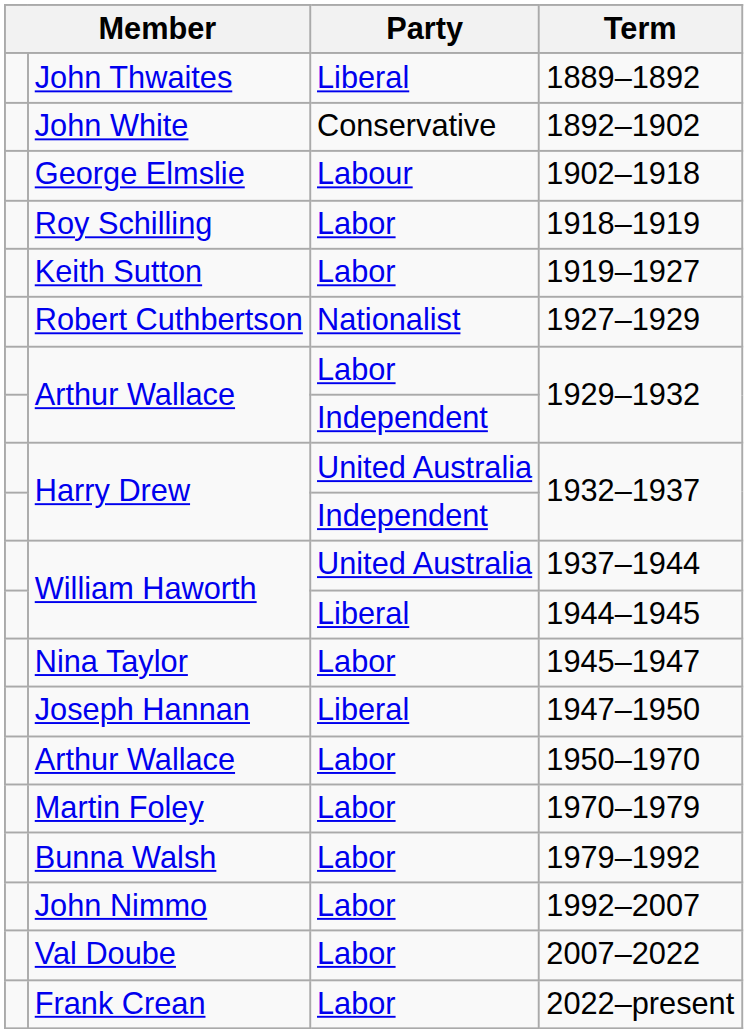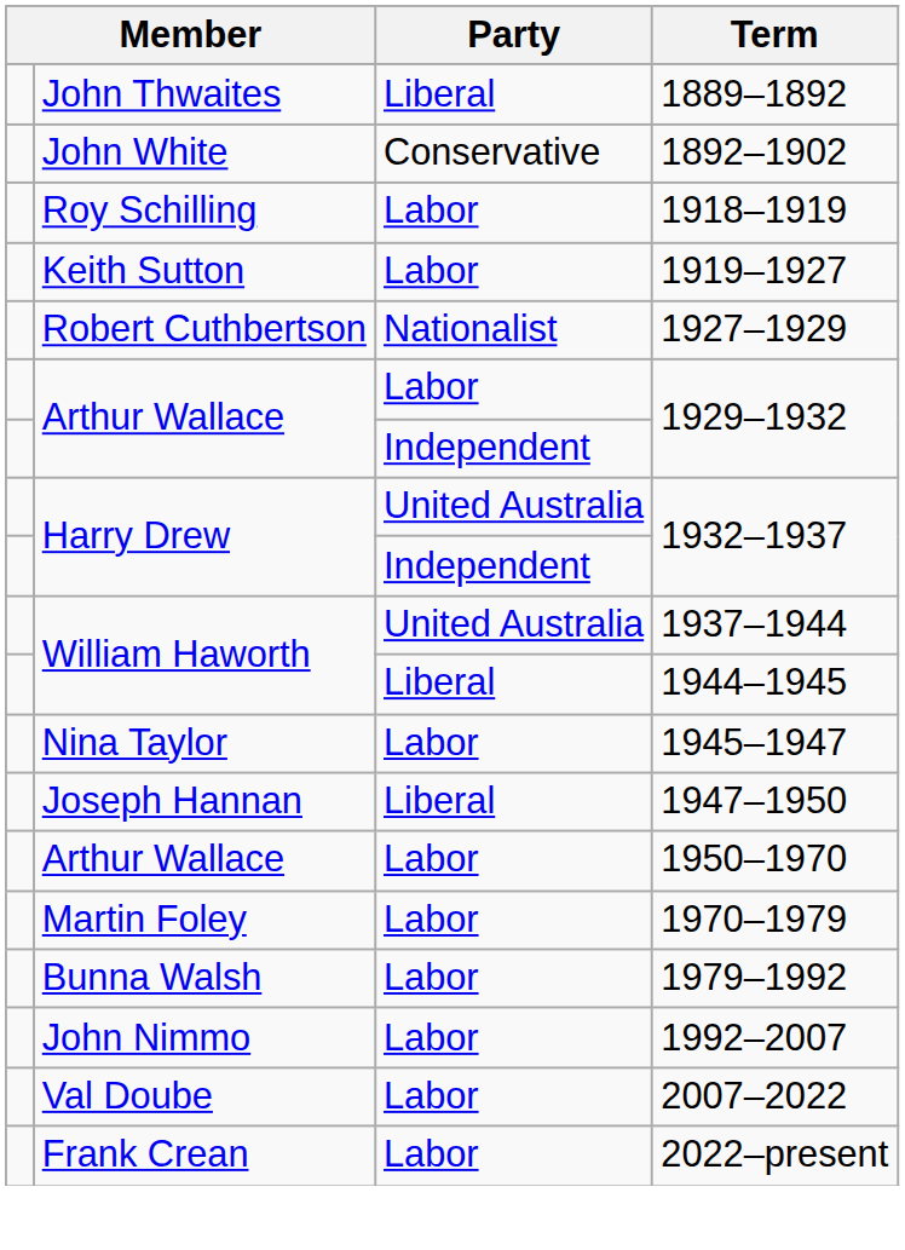 <table class="wikitable">
 <tr>
 <th colspan="2">Member</th>
 <th>Party</th>
 <th>Term</th>
 </tr>
 <tr>
 <td> </td>
 <td><a href='#'>John Thwaites</a></td>
 <td><a href='#'>Liberal</a></td>
 <td>1889–1892</td>
 </tr>
 <tr>
 <td> </td>
 <td><a href='#'>John White</a></td>
 <td>Conservative</td>
 <td>1892–1902</td>
-</tr>
-<tr>
-<td> </td>
-<td><a href='#'>George Elmslie</a></td>
-<td><a href='#'>Labour</a></td>
-<td>1902–1918</td>
 </tr>
 <tr>
 <td> </td>
 <td><a href='#'>Roy Schilling</a></td>
 <td><a href='#'>Labor</a></td>
 <td>1918–1919</td>
 </tr>
 <tr>
 <td> </td>
 <td><a href='#'>Keith Sutton</a></td>
 <td><a href='#'>Labor</a></td>
 <td>1919–1927</td>
 </tr>
 <tr>
 <td> </td>
 <td><a href='#'>Robert Cuthbertson</a></td>
 <td><a href='#'>Nationalist</a></td>
 <td>1927–1929</td>
 </tr>
 <tr>
 <td> </td>
 <td rowspan="2"><a href='#'>Arthur Wallace</a></td>
 <td><a href='#'>Labor</a></td>
 <td rowspan="2">1929–1932</td>
 </tr>
 <tr>
 <td> </td>
 <td><a href='#'>Independent</a></td>
 </tr>
 <tr>
 <td> </td>
 <td rowspan="2"><a href='#'>Harry Drew</a></td>
 <td><a href='#'>United Australia</a></td>
 <td rowspan="2">1932–1937</td>
 </tr>
 <tr>
 <td> </td>
 <td><a href='#'>Independent</a></td>
 </tr>
 <tr>
 <td> </td>
 <td rowspan="2"><a href='#'>William Haworth</a></td>
 <td><a href='#'>United Australia</a></td>
 <td>1937–1944</td>
 </tr>
 <tr>
 <td> </td>
 <td><a href='#'>Liberal</a></td>
 <td>1944–1945</td>
 </tr>
 <tr>
 <td> </td>
 <td><a href='#'>Nina Taylor</a></td>
 <td><a href='#'>Labor</a></td>
 <td>1945–1947</td>
 </tr>
 <tr>
 <td> </td>
 <td><a href='#'>Joseph Hannan</a></td>
 <td><a href='#'>Liberal</a></td>
 <td>1947–1950</td>
 </tr>
 <tr>
 <td> </td>
 <td><a href='#'>Arthur Wallace</a></td>
 <td><a href='#'>Labor</a></td>
 <td>1950–1970</td>
 </tr>
 <tr>
 <td> </td>
 <td><a href='#'>Martin Foley</a></td>
 <td><a href='#'>Labor</a></td>
 <td>1970–1979</td>
 </tr>
 <tr>
 <td> </td>
 <td><a href='#'>Bunna Walsh</a></td>
 <td><a href='#'>Labor</a></td>
 <td>1979–1992</td>
 </tr>
 <tr>
 <td> </td>
 <td><a href='#'>John Nimmo</a></td>
 <td><a href='#'>Labor</a></td>
 <td>1992–2007</td>
 </tr>
 <tr>
 <td></td>
 <td><a href='#'>Val Doube</a></td>
 <td><a href='#'>Labor</a></td>
 <td>2007–2022</td>
 </tr>
 <tr>
 <td></td>
 <td><a href='#'>Frank Crean</a></td>
 <td><a href='#'>Labor</a></td>
 <td>2022–present</td>
 </tr>
 </table>
